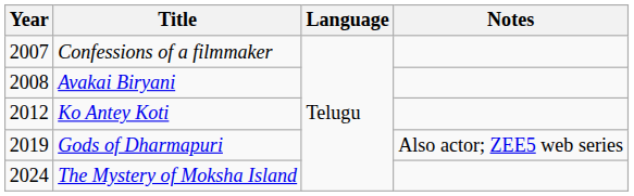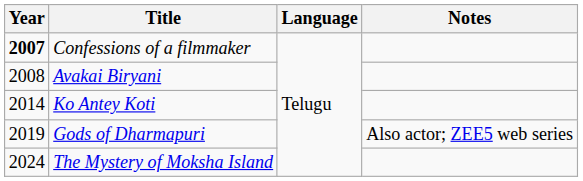 <table class="wikitable sortable">
 <tr>
 <th>Year</th>
 <th>Title</th>
 <th>Language</th>
 <th>Notes</th>
 </tr>
 <tr>
-<td>2007</td>
+<td><strong>2007</strong></td>
 <td><em>Confessions of a filmmaker</em></td>
 <td rowspan="5">Telugu</td>
 <td></td>
 </tr>
 <tr>
 <td>2008</td>
 <td><em><a href='#'>Avakai Biryani</a></em></td>
 <td></td>
 </tr>
 <tr>
-<td>2012</td>
+<td>2014</td>
 <td><em><a href='#'>Ko Antey Koti</a></em></td>
 <td></td>
 </tr>
 <tr>
 <td>2019</td>
 <td><em><a href='#'>Gods of Dharmapuri</a></em></td>
 <td>Also actor; <a href='#'>ZEE5</a> web series</td>
 </tr>
 <tr>
 <td>2024</td>
 <td><em><a href='#'>The Mystery of Moksha Island</a></em></td>
 <td></td>
 </tr>
 </table>
